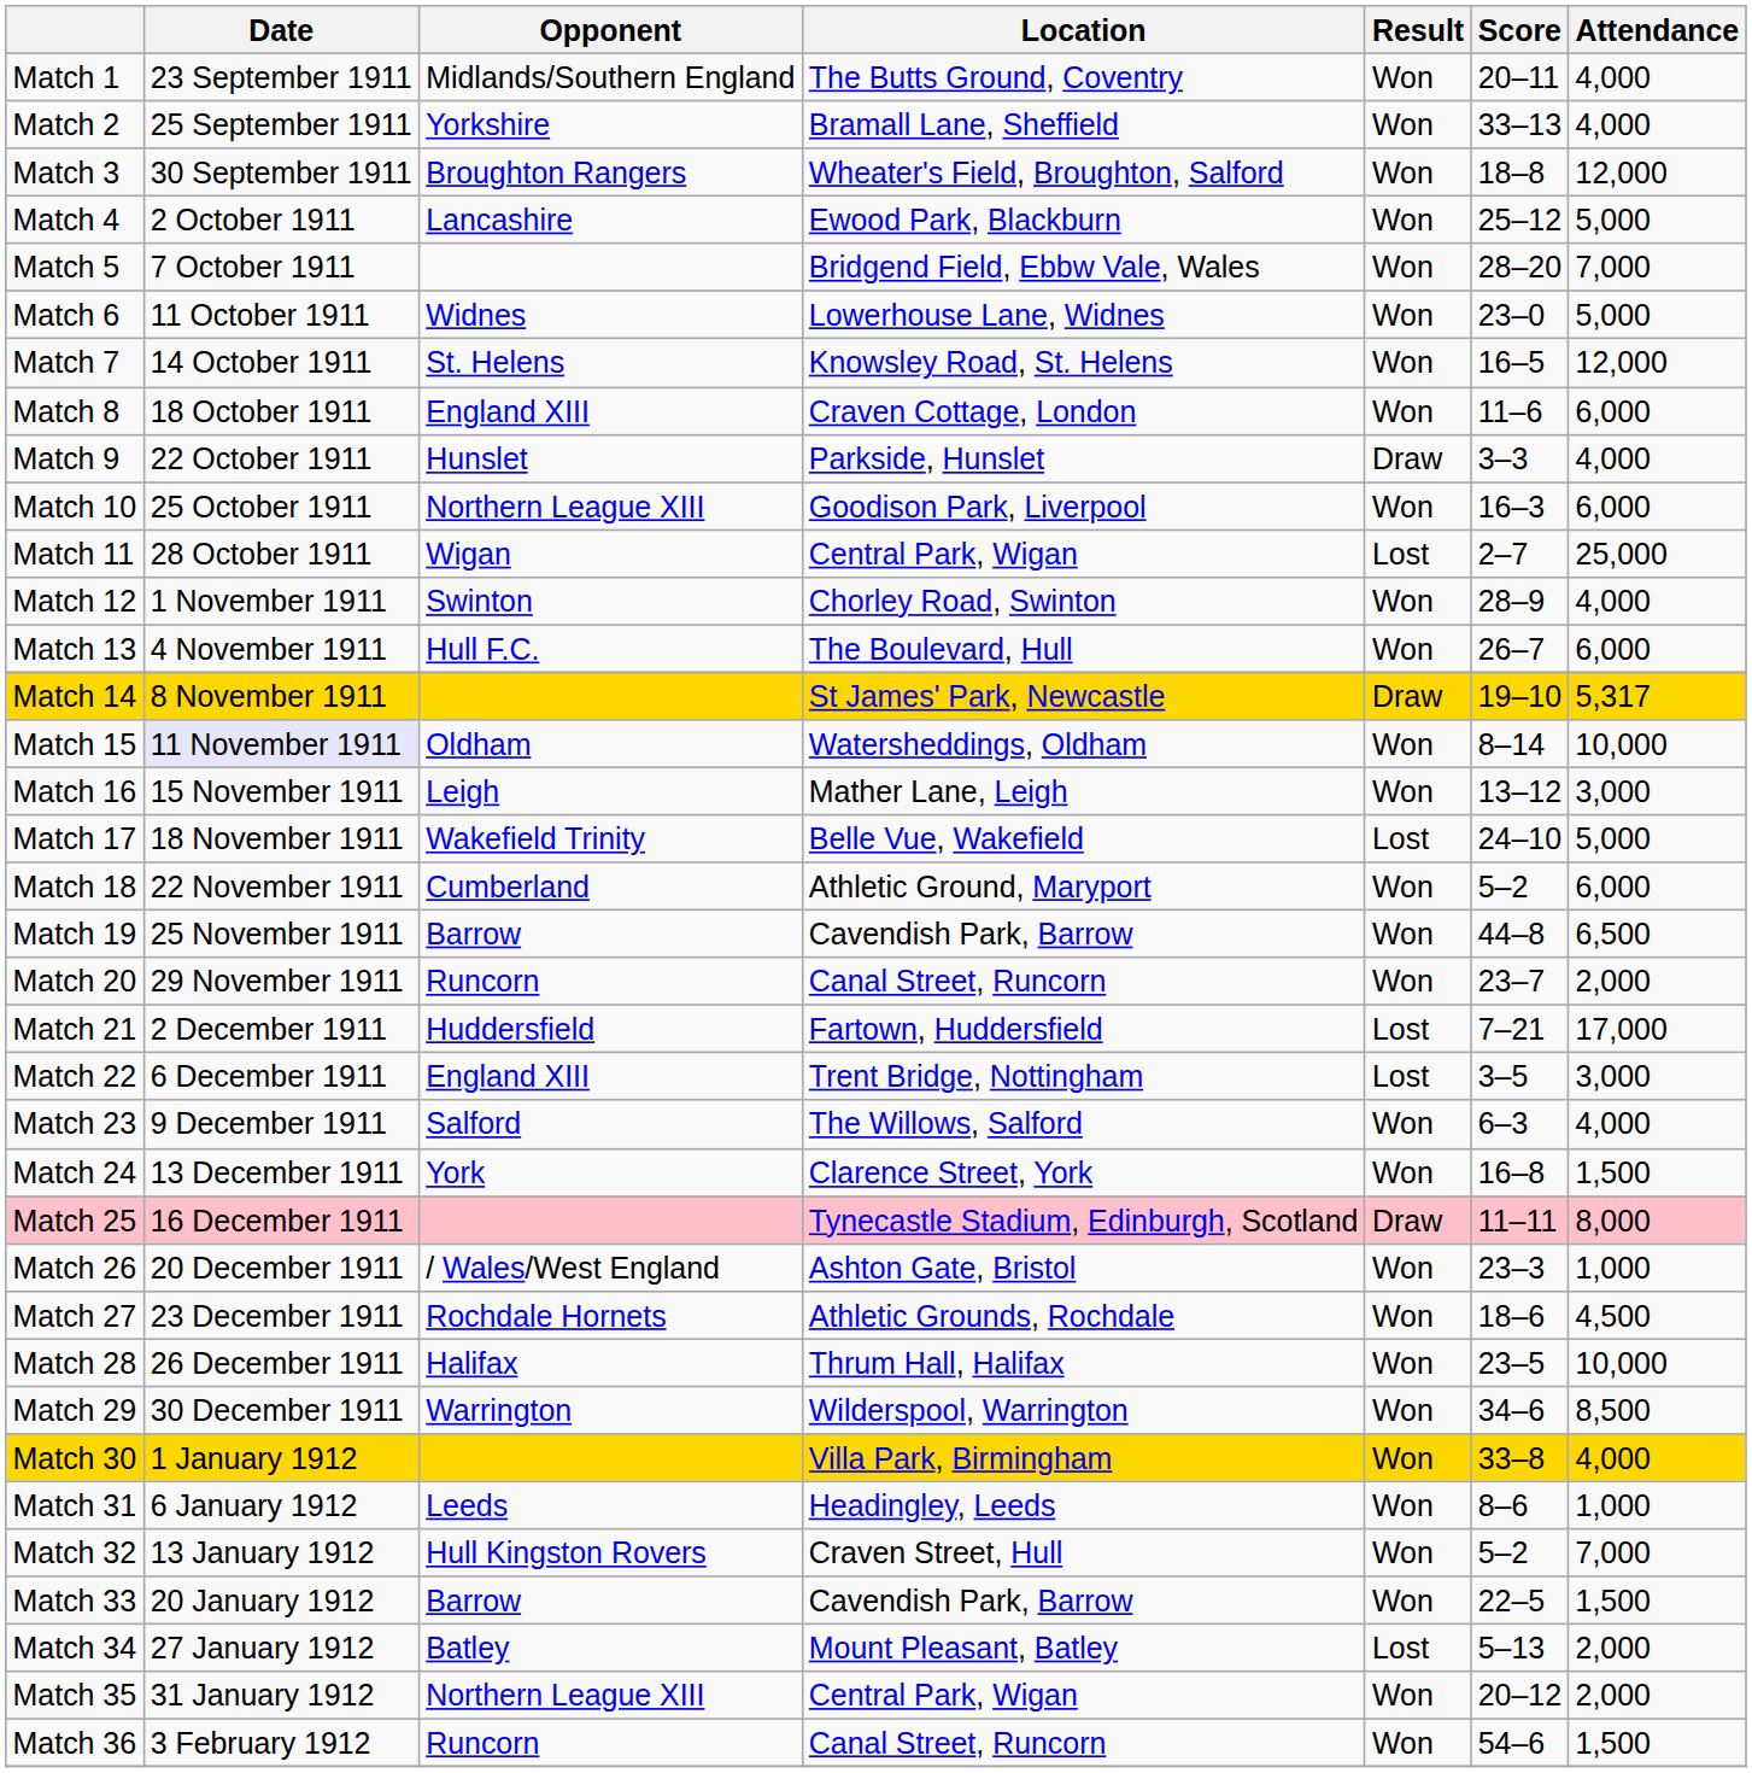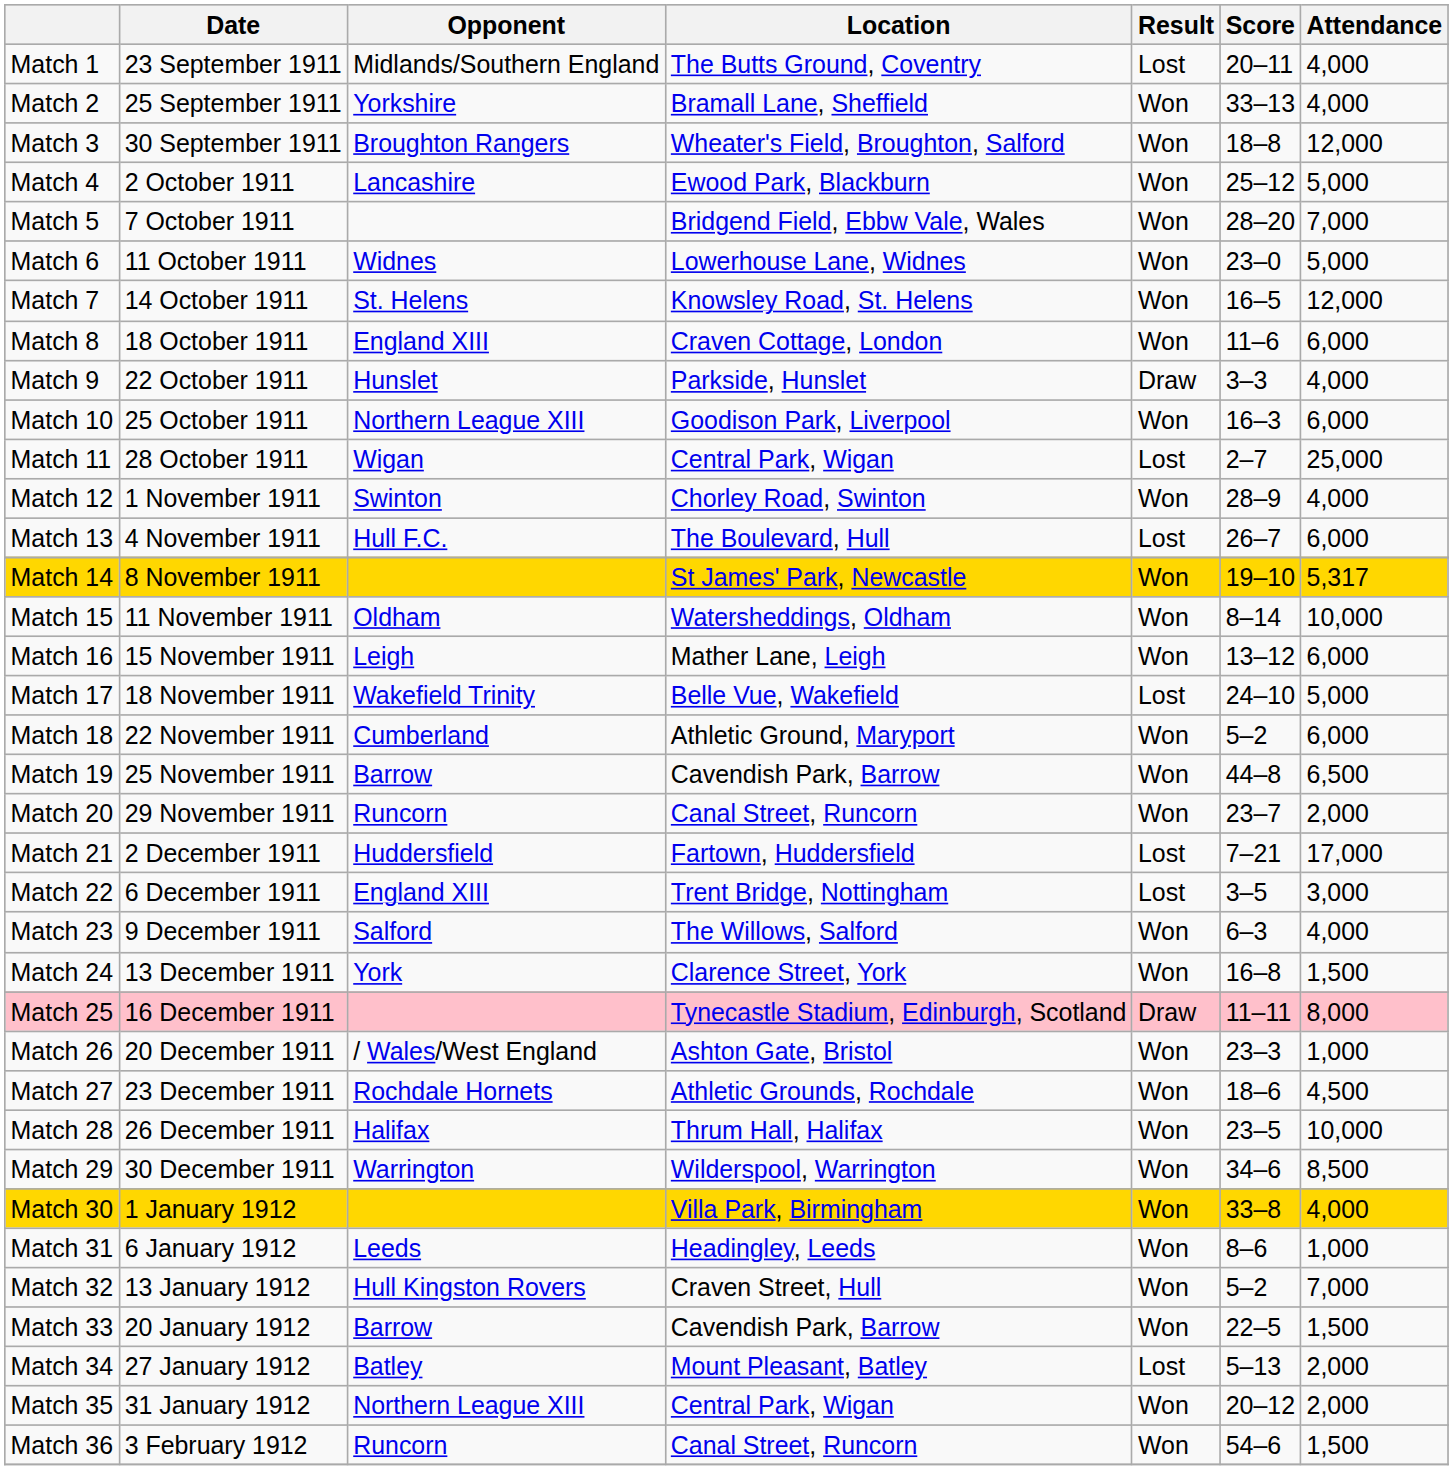 <table class="wikitable" style="font-size: 95%;">
 <tr>
 <th></th>
 <th>Date</th>
 <th>Opponent</th>
 <th>Location</th>
 <th>Result</th>
 <th>Score</th>
 <th>Attendance</th>
 </tr>
 <tr>
 <td>Match 1</td>
 <td>23 September 1911</td>
 <td> Midlands/Southern England</td>
 <td><a href='#'>The Butts Ground</a>, <a href='#'>Coventry</a></td>
-<td>Won</td>
+<td>Lost</td>
 <td>20–11</td>
 <td>4,000</td>
 </tr>
 <tr>
 <td>Match 2</td>
 <td>25 September 1911</td>
 <td> <a href='#'>Yorkshire</a></td>
 <td><a href='#'>Bramall Lane</a>, <a href='#'>Sheffield</a></td>
 <td>Won</td>
 <td>33–13</td>
 <td>4,000</td>
 </tr>
 <tr>
 <td>Match 3</td>
 <td>30 September 1911</td>
 <td> <a href='#'>Broughton Rangers</a></td>
 <td><a href='#'>Wheater's Field</a>, <a href='#'>Broughton</a>, <a href='#'>Salford</a></td>
 <td>Won</td>
 <td>18–8</td>
 <td>12,000</td>
 </tr>
 <tr>
 <td>Match 4</td>
 <td>2 October 1911</td>
 <td> <a href='#'>Lancashire</a></td>
 <td><a href='#'>Ewood Park</a>, <a href='#'>Blackburn</a></td>
 <td>Won</td>
 <td>25–12</td>
 <td>5,000</td>
 </tr>
 <tr>
 <td>Match 5</td>
 <td>7 October 1911</td>
 <td></td>
 <td><a href='#'>Bridgend Field</a>, <a href='#'>Ebbw Vale</a>, Wales</td>
 <td>Won</td>
 <td>28–20</td>
 <td>7,000</td>
 </tr>
 <tr>
 <td>Match 6</td>
 <td>11 October 1911</td>
 <td> <a href='#'>Widnes</a></td>
 <td><a href='#'>Lowerhouse Lane</a>, <a href='#'>Widnes</a></td>
 <td>Won</td>
 <td>23–0</td>
 <td>5,000</td>
 </tr>
 <tr>
 <td>Match 7</td>
 <td>14 October 1911</td>
 <td> <a href='#'>St. Helens</a></td>
 <td><a href='#'>Knowsley Road</a>, <a href='#'>St. Helens</a></td>
 <td>Won</td>
 <td>16–5</td>
 <td>12,000</td>
 </tr>
 <tr>
 <td>Match 8</td>
 <td>18 October 1911</td>
 <td> <a href='#'>England XIII</a></td>
 <td><a href='#'>Craven Cottage</a>, <a href='#'>London</a></td>
 <td>Won</td>
 <td>11–6</td>
 <td>6,000</td>
 </tr>
 <tr>
 <td>Match 9</td>
 <td>22 October 1911</td>
 <td> <a href='#'>Hunslet</a></td>
 <td><a href='#'>Parkside</a>, <a href='#'>Hunslet</a></td>
 <td>Draw</td>
 <td>3–3</td>
 <td>4,000</td>
 </tr>
 <tr>
 <td>Match 10</td>
 <td>25 October 1911</td>
 <td> <a href='#'>Northern League XIII</a></td>
 <td><a href='#'>Goodison Park</a>, <a href='#'>Liverpool</a></td>
 <td>Won</td>
 <td>16–3</td>
 <td>6,000</td>
 </tr>
 <tr>
 <td>Match 11</td>
 <td>28 October 1911</td>
 <td> <a href='#'>Wigan</a></td>
 <td><a href='#'>Central Park</a>, <a href='#'>Wigan</a></td>
 <td>Lost</td>
 <td>2–7</td>
 <td>25,000</td>
 </tr>
 <tr>
 <td>Match 12</td>
 <td>1 November 1911</td>
 <td> <a href='#'>Swinton</a></td>
 <td><a href='#'>Chorley Road</a>, <a href='#'>Swinton</a></td>
 <td>Won</td>
 <td>28–9</td>
 <td>4,000</td>
 </tr>
 <tr>
 <td>Match 13</td>
 <td>4 November 1911</td>
 <td> <a href='#'>Hull F.C.</a></td>
 <td><a href='#'>The Boulevard</a>, <a href='#'>Hull</a></td>
-<td>Won</td>
+<td>Lost</td>
 <td>26–7</td>
 <td>6,000</td>
 </tr>
 <tr>
 </tr>
 <tr bgcolor=Gold>
 <td>Match 14</td>
 <td>8 November 1911</td>
 <td></td>
 <td><a href='#'>St James' Park</a>, <a href='#'>Newcastle</a></td>
-<td>Draw</td>
+<td>Won</td>
 <td>19–10</td>
 <td>5,317</td>
 </tr>
 <tr>
 <td>Match 15</td>
-<td style="background: lavender;">11 November 1911</td>
+<td>11 November 1911</td>
 <td> <a href='#'>Oldham</a></td>
 <td><a href='#'>Watersheddings</a>, <a href='#'>Oldham</a></td>
 <td>Won</td>
 <td>8–14</td>
 <td>10,000</td>
 </tr>
 <tr>
 <td>Match 16</td>
 <td>15 November 1911</td>
 <td> <a href='#'>Leigh</a></td>
 <td>Mather Lane, <a href='#'>Leigh</a></td>
 <td>Won</td>
 <td>13–12</td>
-<td>3,000</td>
+<td>6,000</td>
 </tr>
 <tr>
 <td>Match 17</td>
 <td>18 November 1911</td>
 <td> <a href='#'>Wakefield Trinity</a></td>
 <td><a href='#'>Belle Vue</a>, <a href='#'>Wakefield</a></td>
 <td>Lost</td>
 <td>24–10</td>
 <td>5,000</td>
 </tr>
 <tr>
 <td>Match 18</td>
 <td>22 November 1911</td>
 <td> <a href='#'>Cumberland</a></td>
 <td>Athletic Ground, <a href='#'>Maryport</a></td>
 <td>Won</td>
 <td>5–2</td>
 <td>6,000</td>
 </tr>
 <tr>
 <td>Match 19</td>
 <td>25 November 1911</td>
 <td> <a href='#'>Barrow</a></td>
 <td>Cavendish Park, <a href='#'>Barrow</a></td>
 <td>Won</td>
 <td>44–8</td>
 <td>6,500</td>
 </tr>
 <tr>
 <td>Match 20</td>
 <td>29 November 1911</td>
 <td> <a href='#'>Runcorn</a></td>
 <td><a href='#'>Canal Street</a>, <a href='#'>Runcorn</a></td>
 <td>Won</td>
 <td>23–7</td>
 <td>2,000</td>
 </tr>
 <tr>
 <td>Match 21</td>
 <td>2 December 1911</td>
 <td> <a href='#'>Huddersfield</a></td>
 <td><a href='#'>Fartown</a>, <a href='#'>Huddersfield</a></td>
 <td>Lost</td>
 <td>7–21</td>
 <td>17,000</td>
 </tr>
 <tr>
 <td>Match 22</td>
 <td>6 December 1911</td>
 <td> <a href='#'>England XIII</a></td>
 <td><a href='#'>Trent Bridge</a>, <a href='#'>Nottingham</a></td>
 <td>Lost</td>
 <td>3–5</td>
 <td>3,000</td>
 </tr>
 <tr>
 <td>Match 23</td>
 <td>9 December 1911</td>
 <td> <a href='#'>Salford</a></td>
 <td><a href='#'>The Willows</a>, <a href='#'>Salford</a></td>
 <td>Won</td>
 <td>6–3</td>
 <td>4,000</td>
 </tr>
 <tr>
 <td>Match 24</td>
 <td>13 December 1911</td>
 <td> <a href='#'>York</a></td>
 <td><a href='#'>Clarence Street</a>, <a href='#'>York</a></td>
 <td>Won</td>
 <td>16–8</td>
 <td>1,500</td>
 </tr>
 <tr bgcolor=Pink>
 <td>Match 25</td>
 <td>16 December 1911</td>
 <td></td>
 <td><a href='#'>Tynecastle Stadium</a>, <a href='#'>Edinburgh</a>, Scotland</td>
 <td>Draw</td>
 <td>11–11</td>
 <td>8,000</td>
 </tr>
 <tr>
 <td>Match 26</td>
 <td>20 December 1911</td>
 <td>/ <a href='#'>Wales</a>/West England</td>
 <td><a href='#'>Ashton Gate</a>, <a href='#'>Bristol</a></td>
 <td>Won</td>
 <td>23–3</td>
 <td>1,000</td>
 </tr>
 <tr>
 <td>Match 27</td>
 <td>23 December 1911</td>
 <td> <a href='#'>Rochdale Hornets</a></td>
 <td><a href='#'>Athletic Grounds</a>, <a href='#'>Rochdale</a></td>
 <td>Won</td>
 <td>18–6</td>
 <td>4,500</td>
 </tr>
 <tr>
 <td>Match 28</td>
 <td>26 December 1911</td>
 <td> <a href='#'>Halifax</a></td>
 <td><a href='#'>Thrum Hall</a>, <a href='#'>Halifax</a></td>
 <td>Won</td>
 <td>23–5</td>
 <td>10,000</td>
 </tr>
 <tr>
 <td>Match 29</td>
 <td>30 December 1911</td>
 <td> <a href='#'>Warrington</a></td>
 <td><a href='#'>Wilderspool</a>, <a href='#'>Warrington</a></td>
 <td>Won</td>
 <td>34–6</td>
 <td>8,500</td>
 </tr>
 <tr bgcolor=Gold>
 <td>Match 30</td>
 <td>1 January 1912</td>
 <td></td>
 <td><a href='#'>Villa Park</a>, <a href='#'>Birmingham</a></td>
 <td>Won</td>
 <td>33–8</td>
 <td>4,000</td>
 </tr>
 <tr>
 <td>Match 31</td>
 <td>6 January 1912</td>
 <td> <a href='#'>Leeds</a></td>
 <td><a href='#'>Headingley</a>, <a href='#'>Leeds</a></td>
 <td>Won</td>
 <td>8–6</td>
 <td>1,000</td>
 </tr>
 <tr>
 <td>Match 32</td>
 <td>13 January 1912</td>
 <td> <a href='#'>Hull Kingston Rovers</a></td>
 <td>Craven Street, <a href='#'>Hull</a></td>
 <td>Won</td>
 <td>5–2</td>
 <td>7,000</td>
 </tr>
 <tr>
 <td>Match 33</td>
 <td>20 January 1912</td>
 <td> <a href='#'>Barrow</a></td>
 <td>Cavendish Park, <a href='#'>Barrow</a></td>
 <td>Won</td>
 <td>22–5</td>
 <td>1,500</td>
 </tr>
 <tr>
 <td>Match 34</td>
 <td>27 January 1912</td>
 <td> <a href='#'>Batley</a></td>
 <td><a href='#'>Mount Pleasant</a>, <a href='#'>Batley</a></td>
 <td>Lost</td>
 <td>5–13</td>
 <td>2,000</td>
 </tr>
 <tr>
 <td>Match 35</td>
 <td>31 January 1912</td>
 <td> <a href='#'>Northern League XIII</a></td>
 <td><a href='#'>Central Park</a>, <a href='#'>Wigan</a></td>
 <td>Won</td>
 <td>20–12</td>
 <td>2,000</td>
 </tr>
 <tr>
 <td>Match 36</td>
 <td>3 February 1912</td>
 <td> <a href='#'>Runcorn</a></td>
 <td><a href='#'>Canal Street</a>, <a href='#'>Runcorn</a></td>
 <td>Won</td>
 <td>54–6</td>
 <td>1,500</td>
 </tr>
 <tr>
 </tr>
 </table>
